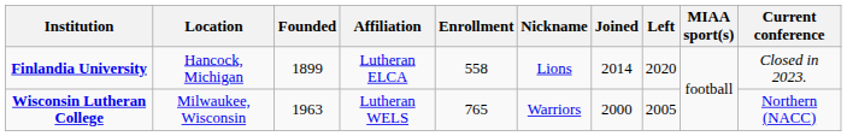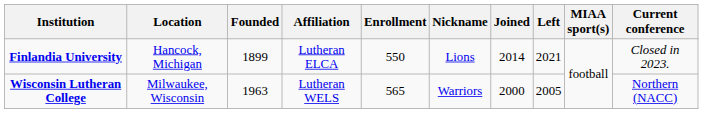 <table class="wikitable sortable" style="text-align:center;">
 <tr>
 <th>Institution</th>
 <th>Location</th>
 <th>Founded</th>
 <th>Affiliation</th>
 <th>Enrollment</th>
 <th>Nickname</th>
 <th>Joined</th>
 <th>Left</th>
 <th>MIAA<br>sport(s)</th>
 <th>Current<br>conference</th>
 </tr>
 <tr>
 <td><strong><a href='#'>Finlandia University</a></strong></td>
 <td><a href='#'>Hancock, Michigan</a></td>
 <td>1899</td>
 <td><a href='#'>Lutheran ELCA</a></td>
-<td>558</td>
+<td>550</td>
 <td><a href='#'>Lions</a></td>
 <td>2014</td>
-<td>2020</td>
+<td>2021</td>
 <td rowspan="2">football</td>
 <td><em>Closed in 2023.</em></td>
 </tr>
 <tr>
 <td><strong><a href='#'>Wisconsin Lutheran College</a></strong></td>
 <td><a href='#'>Milwaukee, Wisconsin</a></td>
 <td>1963</td>
 <td><a href='#'>Lutheran WELS</a></td>
-<td>765</td>
+<td>565</td>
 <td><a href='#'>Warriors</a></td>
 <td>2000</td>
 <td>2005</td>
 <td><a href='#'>Northern (NACC)</a></td>
 </tr>
 </table>
